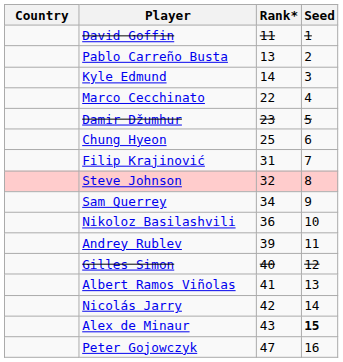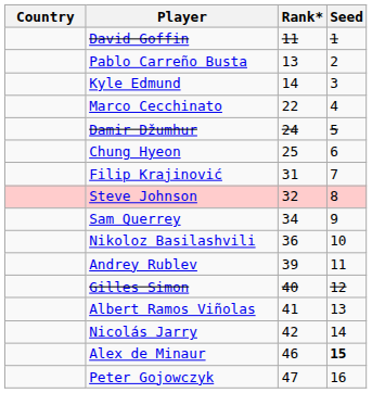 <table class="sortable wikitable">
 <tr>
 <th width="70">Country</th>
 <th width="175">Player</th>
 <th>Rank*</th>
 <th>Seed</th>
 </tr>
 <tr>
 <td><s></s></td>
 <td><s><a href='#'>David Goffin</a></s></td>
 <td><s>11</s></td>
 <td><s>1</s></td>
 </tr>
 <tr>
 <td></td>
 <td><a href='#'>Pablo Carreño Busta</a></td>
 <td>13</td>
 <td>2</td>
 </tr>
 <tr>
 <td></td>
 <td><a href='#'>Kyle Edmund</a></td>
 <td>14</td>
 <td>3</td>
 </tr>
 <tr>
 <td></td>
 <td><a href='#'>Marco Cecchinato</a></td>
 <td>22</td>
 <td>4</td>
 </tr>
 <tr>
 <td><s></s></td>
 <td><s><a href='#'>Damir Džumhur</a> </s></td>
-<td><s>23</s></td>
+<td><s>24</s></td>
 <td><s>5</s></td>
 </tr>
 <tr>
 <td></td>
 <td><a href='#'>Chung Hyeon</a></td>
 <td>25</td>
 <td>6</td>
 </tr>
 <tr>
 <td></td>
 <td><a href='#'>Filip Krajinović</a></td>
 <td>31</td>
 <td>7</td>
 </tr>
 <tr style="background:#fcc;">
 <td></td>
 <td><a href='#'>Steve Johnson</a></td>
 <td>32</td>
 <td>8</td>
 </tr>
 <tr>
 <td></td>
 <td><a href='#'>Sam Querrey</a></td>
 <td>34</td>
 <td>9</td>
 </tr>
 <tr>
 <td></td>
 <td><a href='#'>Nikoloz Basilashvili</a></td>
 <td>36</td>
 <td>10</td>
 </tr>
 <tr>
 <td></td>
 <td><a href='#'>Andrey Rublev</a></td>
 <td>39</td>
 <td>11</td>
 </tr>
 <tr>
 <td><s></s></td>
 <td><s><a href='#'>Gilles Simon</a> </s></td>
 <td><s>40</s></td>
 <td><s>12</s></td>
 </tr>
 <tr>
 <td></td>
 <td><a href='#'>Albert Ramos Viñolas</a></td>
 <td>41</td>
 <td>13</td>
 </tr>
 <tr>
 <td></td>
 <td><a href='#'>Nicolás Jarry</a></td>
 <td>42</td>
 <td>14</td>
 </tr>
 <tr>
 <td></td>
 <td><a href='#'>Alex de Minaur</a></td>
-<td>43</td>
+<td>46</td>
 <td><strong>15</strong></td>
 </tr>
 <tr>
 <td></td>
 <td><a href='#'>Peter Gojowczyk</a></td>
 <td>47</td>
 <td>16</td>
 </tr>
 </table>
